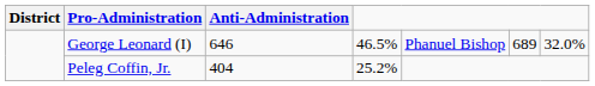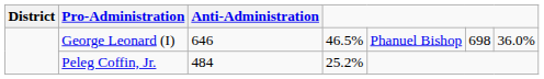 <table class=wikitable>
 <tr>
 <th>District</th>
 <th><a href='#'>Pro-Administration</a></th>
 <th><a href='#'>Anti-Administration</a></th>
 </tr>
 <tr>
 <td rowspan=2></td>
 <td><a href='#'>George Leonard</a> (I)</td>
 <td>646</td>
 <td>46.5%</td>
 <td><a href='#'>Phanuel Bishop</a></td>
-<td>689</td>
-<td>32.0%</td>
+<td>698</td>
+<td>36.0%</td>
 </tr>
 <tr>
 <td><a href='#'>Peleg Coffin, Jr.</a></td>
-<td>404</td>
+<td>484</td>
 <td>25.2%</td>
 <td colspan=3></td>
 </tr>
 </table>
